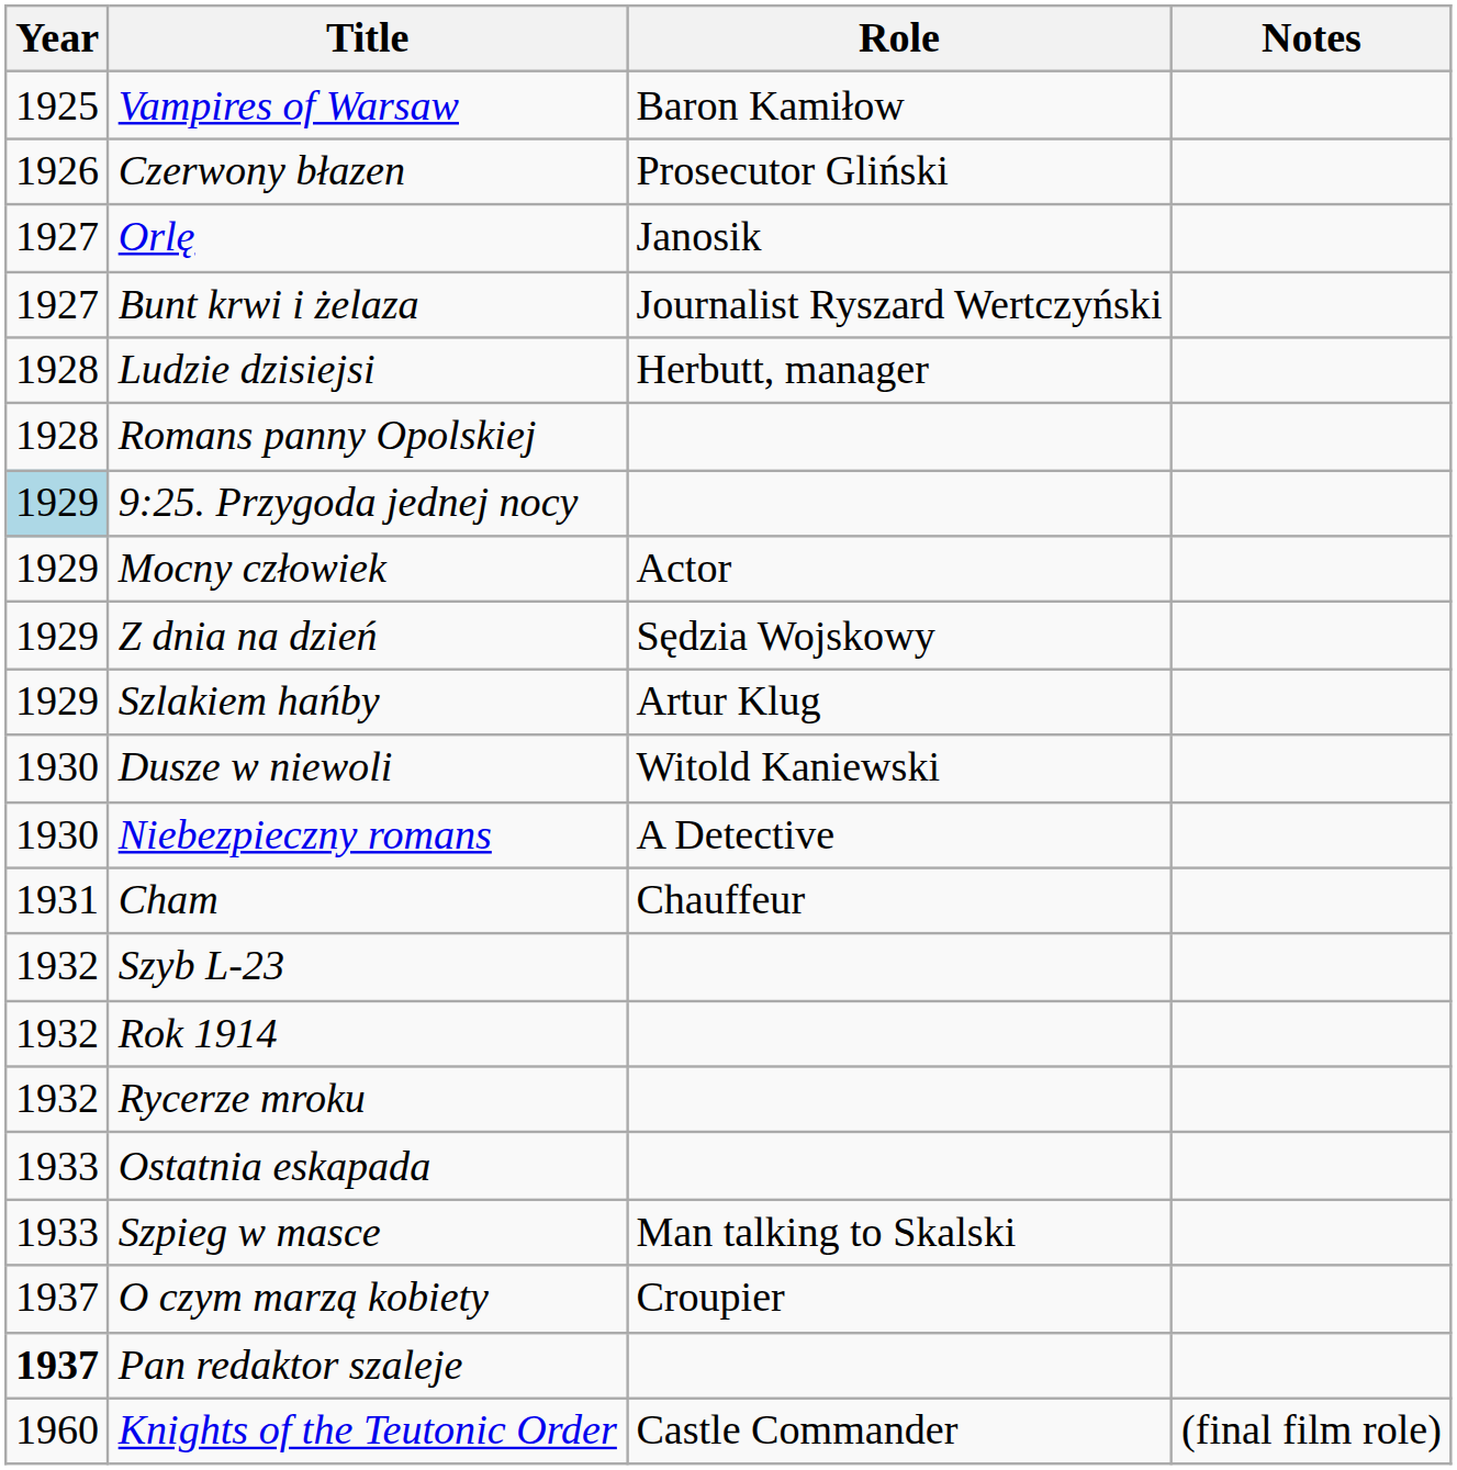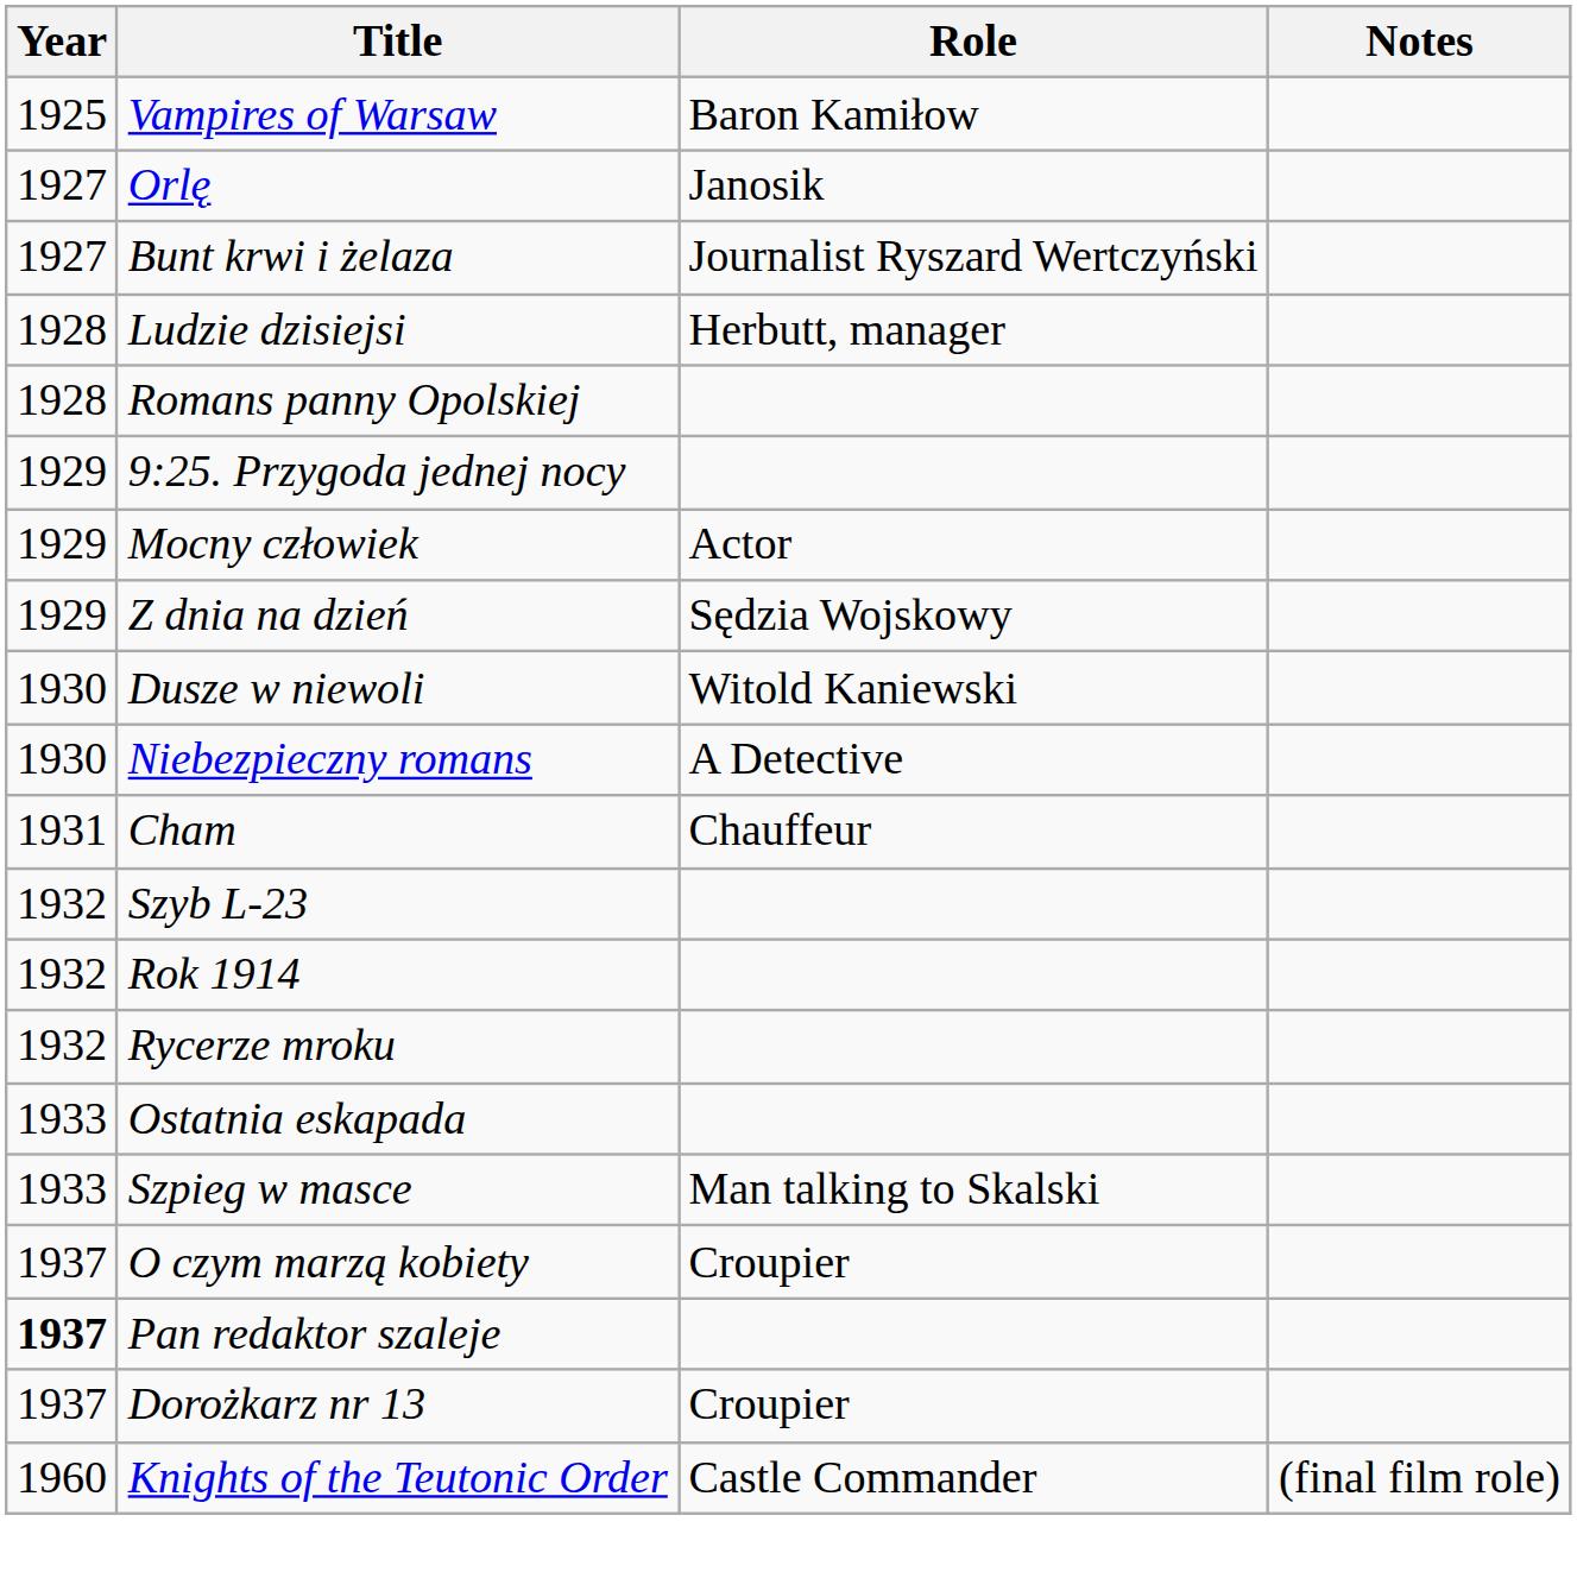 <table class="wikitable">
 <tr>
 <th>Year</th>
 <th>Title</th>
 <th>Role</th>
 <th>Notes</th>
 </tr>
 <tr>
 <td>1925</td>
 <td><em><a href='#'>Vampires of Warsaw</a></em></td>
 <td>Baron Kamiłow</td>
-<td></td>
-</tr>
-<tr>
-<td>1926</td>
-<td><em>Czerwony błazen</em></td>
-<td>Prosecutor Gliński</td>
 <td></td>
 </tr>
 <tr>
 <td>1927</td>
 <td><em><a href='#'>Orlę</a></em></td>
 <td>Janosik</td>
 <td></td>
 </tr>
 <tr>
 <td>1927</td>
 <td><em>Bunt krwi i żelaza</em></td>
 <td>Journalist Ryszard Wertczyński</td>
 <td></td>
 </tr>
 <tr>
 <td>1928</td>
 <td><em>Ludzie dzisiejsi</em></td>
 <td>Herbutt, manager</td>
 <td></td>
 </tr>
 <tr>
 <td>1928</td>
 <td><em>Romans panny Opolskiej</em></td>
 <td></td>
 <td></td>
 </tr>
 <tr>
-<td style="background: lightblue;">1929</td>
+<td>1929</td>
 <td><em>9:25. Przygoda jednej nocy</em></td>
 <td></td>
 <td></td>
 </tr>
 <tr>
 <td>1929</td>
 <td><em>Mocny człowiek</em></td>
 <td>Actor</td>
 <td></td>
 </tr>
 <tr>
 <td>1929</td>
 <td><em>Z dnia na dzień</em></td>
 <td>Sędzia Wojskowy</td>
-<td></td>
-</tr>
-<tr>
-<td>1929</td>
-<td><em>Szlakiem hańby</em></td>
-<td>Artur Klug</td>
 <td></td>
 </tr>
 <tr>
 <td>1930</td>
 <td><em>Dusze w niewoli</em></td>
 <td>Witold Kaniewski</td>
 <td></td>
 </tr>
 <tr>
 <td>1930</td>
 <td><em><a href='#'>Niebezpieczny romans</a></em></td>
 <td>A Detective</td>
 <td></td>
 </tr>
 <tr>
 <td>1931</td>
 <td><em>Cham</em></td>
 <td>Chauffeur</td>
 <td></td>
 </tr>
 <tr>
 <td>1932</td>
 <td><em>Szyb L-23</em></td>
 <td></td>
 <td></td>
 </tr>
 <tr>
 <td>1932</td>
 <td><em>Rok 1914</em></td>
 <td></td>
 <td></td>
 </tr>
 <tr>
 <td>1932</td>
 <td><em>Rycerze mroku</em></td>
 <td></td>
 <td></td>
 </tr>
 <tr>
 <td>1933</td>
 <td><em>Ostatnia eskapada</em></td>
 <td></td>
 <td></td>
 </tr>
 <tr>
 <td>1933</td>
 <td><em>Szpieg w masce</em></td>
 <td>Man talking to Skalski</td>
 <td></td>
 </tr>
 <tr>
 <td>1937</td>
 <td><em>O czym marzą kobiety</em></td>
 <td>Croupier</td>
 <td></td>
 </tr>
 <tr>
 <td><strong>1937</strong></td>
 <td><em>Pan redaktor szaleje</em></td>
 <td></td>
 <td></td>
 </tr>
 <tr>
+<td>1937</td>
+<td><em>Dorożkarz nr 13</em></td>
+<td>Croupier</td>
+<td></td>
+</tr>
+<tr>
 <td>1960</td>
 <td><em><a href='#'>Knights of the Teutonic Order</a></em></td>
 <td>Castle Commander</td>
 <td>(final film role)</td>
 </tr>
 </table>
